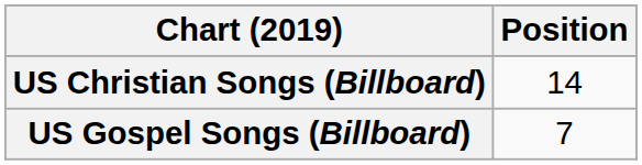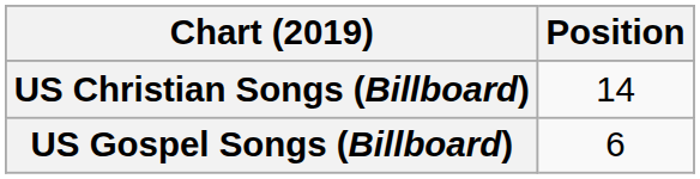 <table class="wikitable plainrowheaders sortable" style="text-align:center">
 <tr>
 <th scope="col">Chart (2019)</th>
 <th scope="col">Position</th>
 </tr>
 <tr>
 <th scope="row">US Christian Songs (<em>Billboard</em>)</th>
 <td>14</td>
 </tr>
 <tr>
 <th scope="row">US Gospel Songs (<em>Billboard</em>)</th>
-<td>7</td>
+<td>6</td>
 </tr>
 </table>
